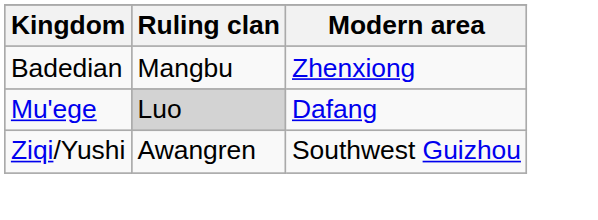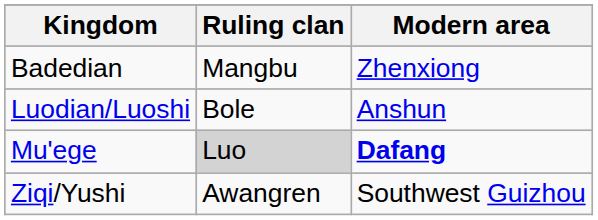 <table class="sortable wikitable">
 <tr style="background:#CCCC;">
 </tr>
 <tr>
 <th>Kingdom</th>
 <th>Ruling clan</th>
 <th>Modern area</th>
 </tr>
 <tr>
 <td>Badedian</td>
 <td>Mangbu</td>
 <td><a href='#'>Zhenxiong</a></td>
 </tr>
 <tr>
+<td><a href='#'>Luodian/Luoshi</a></td>
+<td>Bole</td>
+<td><a href='#'>Anshun</a></td>
+</tr>
+<tr>
 <td><a href='#'>Mu'ege</a></td>
 <td style="background: lightgrey;">Luo</td>
-<td><a href='#'>Dafang</a></td>
+<td><strong><a href='#'>Dafang</a></strong></td>
 </tr>
 <tr>
 <td><a href='#'>Ziqi</a>/Yushi</td>
 <td>Awangren</td>
 <td>Southwest <a href='#'>Guizhou</a></td>
 </tr>
 </table>
